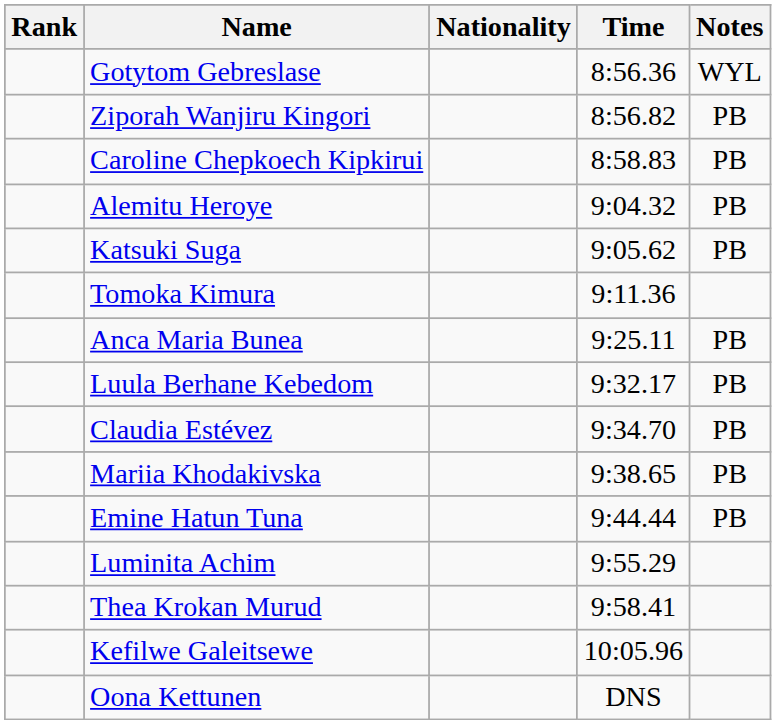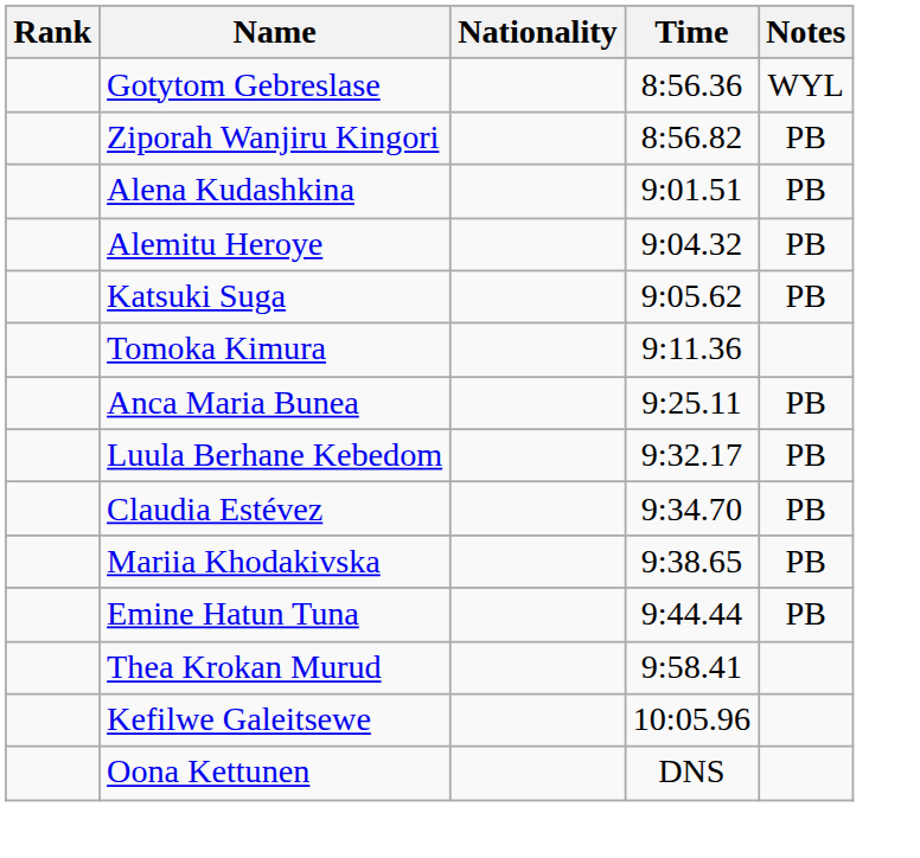 <table class="wikitable sortable" style="text-align:center">
 <tr>
 <th>Rank</th>
 <th>Name</th>
 <th>Nationality</th>
 <th>Time</th>
 <th>Notes</th>
 </tr>
 <tr>
 <td></td>
 <td align=left><a href='#'>Gotytom Gebreslase</a></td>
 <td align=left></td>
 <td>8:56.36</td>
 <td>WYL</td>
 </tr>
 <tr>
 <td></td>
 <td align=left><a href='#'>Ziporah Wanjiru Kingori</a></td>
 <td align=left></td>
 <td>8:56.82</td>
 <td>PB</td>
 </tr>
 <tr>
 <td></td>
-<td align=left><a href='#'>Caroline Chepkoech Kipkirui</a></td>
+<td align=left><a href='#'>Alena Kudashkina</a></td>
 <td align=left></td>
-<td>8:58.83</td>
+<td>9:01.51</td>
 <td>PB</td>
 </tr>
 <tr>
 <td></td>
 <td align=left><a href='#'>Alemitu Heroye</a></td>
 <td align=left></td>
 <td>9:04.32</td>
 <td>PB</td>
 </tr>
 <tr>
 <td></td>
 <td align=left><a href='#'>Katsuki Suga</a></td>
 <td align=left></td>
 <td>9:05.62</td>
 <td>PB</td>
 </tr>
 <tr>
 <td></td>
 <td align=left><a href='#'>Tomoka Kimura</a></td>
 <td align=left></td>
 <td>9:11.36</td>
 <td></td>
 </tr>
 <tr>
 <td></td>
 <td align=left><a href='#'>Anca Maria Bunea</a></td>
 <td align=left></td>
 <td>9:25.11</td>
 <td>PB</td>
 </tr>
 <tr>
 <td></td>
 <td align=left><a href='#'>Luula Berhane Kebedom</a></td>
 <td align=left></td>
 <td>9:32.17</td>
 <td>PB</td>
 </tr>
 <tr>
 <td></td>
 <td align=left><a href='#'>Claudia Estévez</a></td>
 <td align=left></td>
 <td>9:34.70</td>
 <td>PB</td>
 </tr>
 <tr>
 <td></td>
 <td align=left><a href='#'>Mariia Khodakivska</a></td>
 <td align=left></td>
 <td>9:38.65</td>
 <td>PB</td>
 </tr>
 <tr>
 <td></td>
 <td align=left><a href='#'>Emine Hatun Tuna</a></td>
 <td align=left></td>
 <td>9:44.44</td>
 <td>PB</td>
 </tr>
 <tr>
 <td></td>
-<td align=left><a href='#'>Luminita Achim</a></td>
-<td align=left></td>
-<td>9:55.29</td>
-<td></td>
-</tr>
-<tr>
-<td></td>
 <td align=left><a href='#'>Thea Krokan Murud</a></td>
 <td align=left></td>
 <td>9:58.41</td>
 <td></td>
 </tr>
 <tr>
 <td></td>
 <td align=left><a href='#'>Kefilwe Galeitsewe</a></td>
 <td align=left></td>
 <td>10:05.96</td>
 <td></td>
 </tr>
 <tr>
 <td></td>
 <td align=left><a href='#'>Oona Kettunen</a></td>
 <td align=left></td>
 <td>DNS</td>
 <td></td>
 </tr>
 </table>
